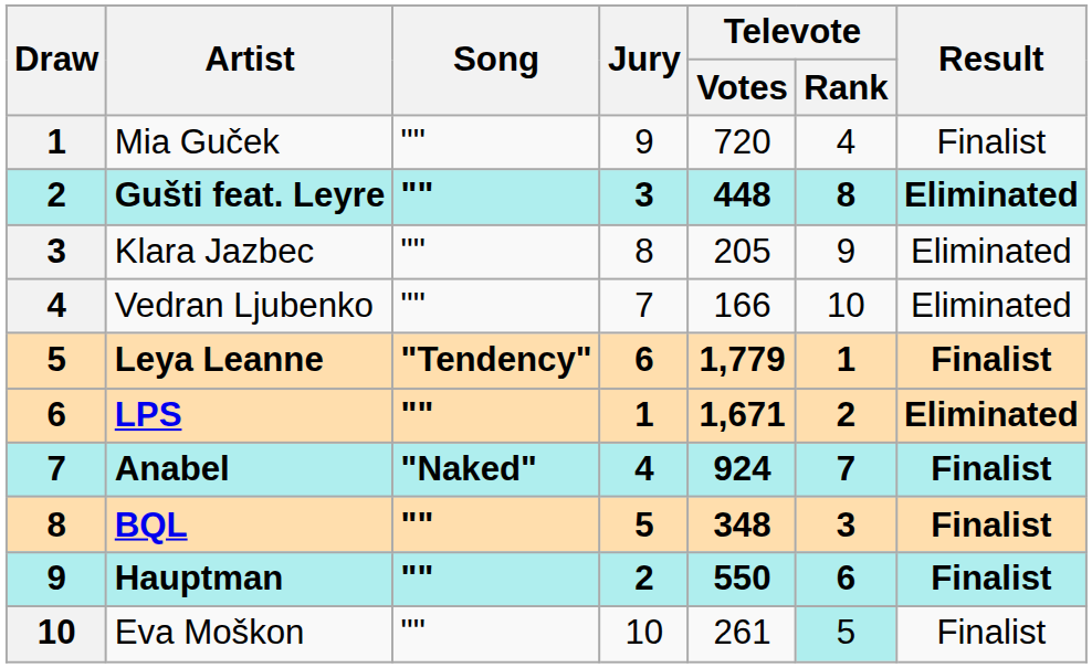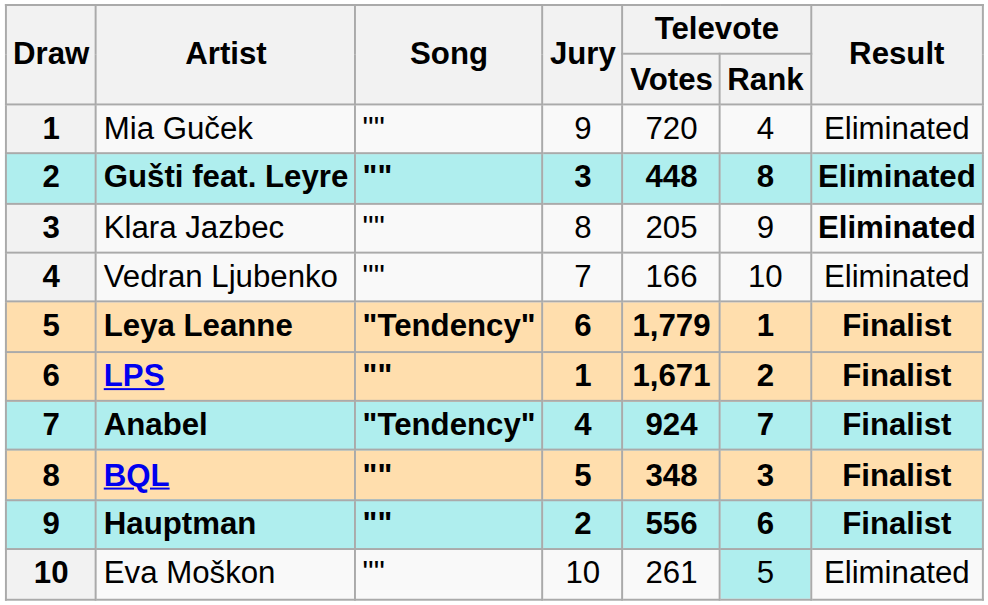 <table class="sortable wikitable plainrowheaders" style="margin: 1em auto 1em auto; text-align:center">
 <tr>
 </tr>
 <tr>
 </tr>
 <tr>
 <th scope="col" rowspan="2">Draw</th>
 <th scope="col" rowspan="2">Artist</th>
 <th scope="col" rowspan="2">Song</th>
 <th scope="col" rowspan="2">Jury</th>
 <th scope="col" colspan="2">Televote</th>
 <th scope="col" rowspan="2">Result</th>
 </tr>
 <tr>
 <th scope="col">Votes</th>
 <th scope="col">Rank</th>
 </tr>
 <tr>
 <th scope="row" style="text-align:center;">1</th>
 <td align="left">Mia Guček</td>
 <td align="left">""</td>
 <td>9</td>
 <td>720</td>
 <td>4</td>
-<td>Finalist</td>
+<td>Eliminated</td>
 </tr>
 <tr style="font-weight:bold; background:paleturquoise;">
 <th scope="row" style="font-weight:bold; background:paleturquoise; text-align:center;">2</th>
 <td align="left">Gušti feat. Leyre</td>
 <td align="left">""</td>
 <td>3</td>
 <td>448</td>
 <td>8</td>
 <td>Eliminated</td>
 </tr>
 <tr>
 <th scope="row" style="text-align:center;">3</th>
 <td align="left">Klara Jazbec</td>
 <td align="left">""</td>
 <td>8</td>
 <td>205</td>
 <td>9</td>
-<td>Eliminated</td>
+<td><strong>Eliminated</strong></td>
 </tr>
 <tr>
 <th scope="row" style="text-align:center;">4</th>
 <td align="left">Vedran Ljubenko</td>
 <td align="left">""</td>
 <td>7</td>
 <td>166</td>
 <td>10</td>
 <td>Eliminated</td>
 </tr>
 <tr style="font-weight:bold; background:navajowhite;">
 <th scope="row" style="font-weight:bold; background:navajowhite; text-align:center;">5</th>
 <td align="left">Leya Leanne</td>
 <td align="left">"Tendency"</td>
 <td>6</td>
 <td>1,779</td>
 <td>1</td>
 <td>Finalist</td>
 </tr>
 <tr style="font-weight:bold; background:navajowhite;">
 <th scope="row" style="font-weight:bold; background:navajowhite; text-align:center;">6</th>
 <td align="left"><a href='#'>LPS</a></td>
 <td align="left">""</td>
 <td>1</td>
 <td>1,671</td>
 <td>2</td>
-<td>Eliminated</td>
+<td>Finalist</td>
 </tr>
 <tr style="font-weight:bold; background:paleturquoise;">
 <th scope="row" style="font-weight:bold; background:paleturquoise; text-align:center;">7</th>
 <td align="left">Anabel</td>
-<td align="left">"Naked"</td>
+<td align="left">"Tendency"</td>
 <td>4</td>
 <td>924</td>
 <td>7</td>
 <td>Finalist</td>
 </tr>
 <tr style="font-weight:bold; background:navajowhite;">
 <th scope="row" style="font-weight:bold; background:navajowhite; text-align:center;">8</th>
 <td align="left"><a href='#'>BQL</a></td>
 <td align="left">""</td>
 <td>5</td>
 <td>348</td>
 <td>3</td>
 <td>Finalist</td>
 </tr>
 <tr style="font-weight:bold; background:paleturquoise;">
 <th scope="row" style="font-weight:bold; background:paleturquoise; text-align:center;">9</th>
 <td align="left">Hauptman</td>
 <td align="left">""</td>
 <td>2</td>
-<td>550</td>
+<td>556</td>
 <td>6</td>
 <td>Finalist</td>
 </tr>
 <tr>
 <th scope="row" style="text-align:center;">10</th>
 <td align="left">Eva Moškon</td>
 <td align="left">""</td>
 <td>10</td>
 <td>261</td>
 <td style="background: paleturquoise;">5</td>
-<td>Finalist</td>
+<td>Eliminated</td>
 </tr>
 </table>
